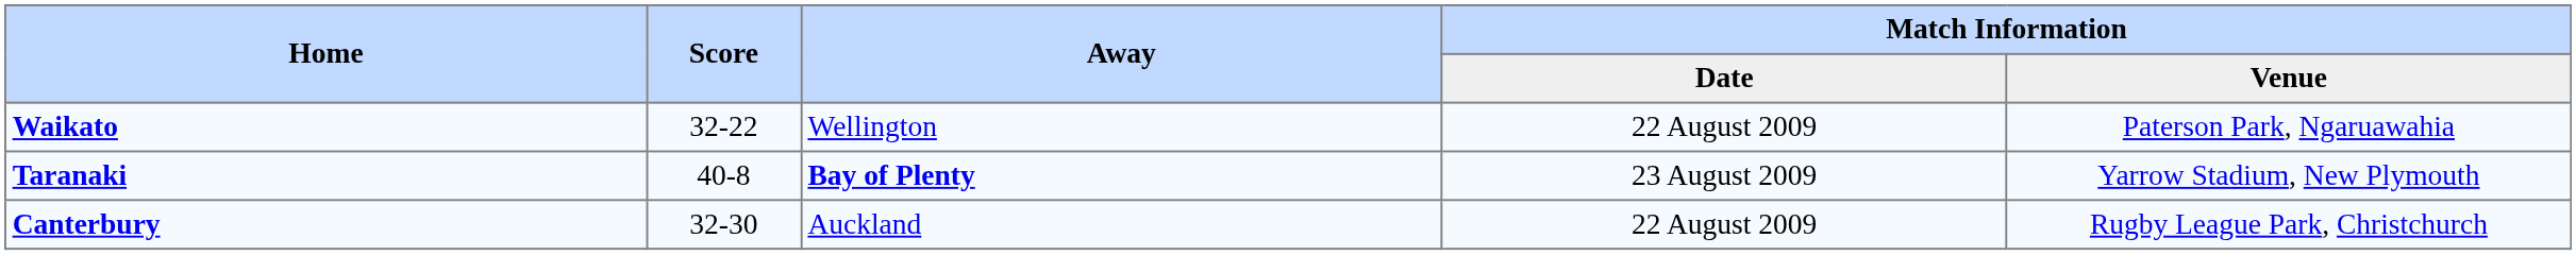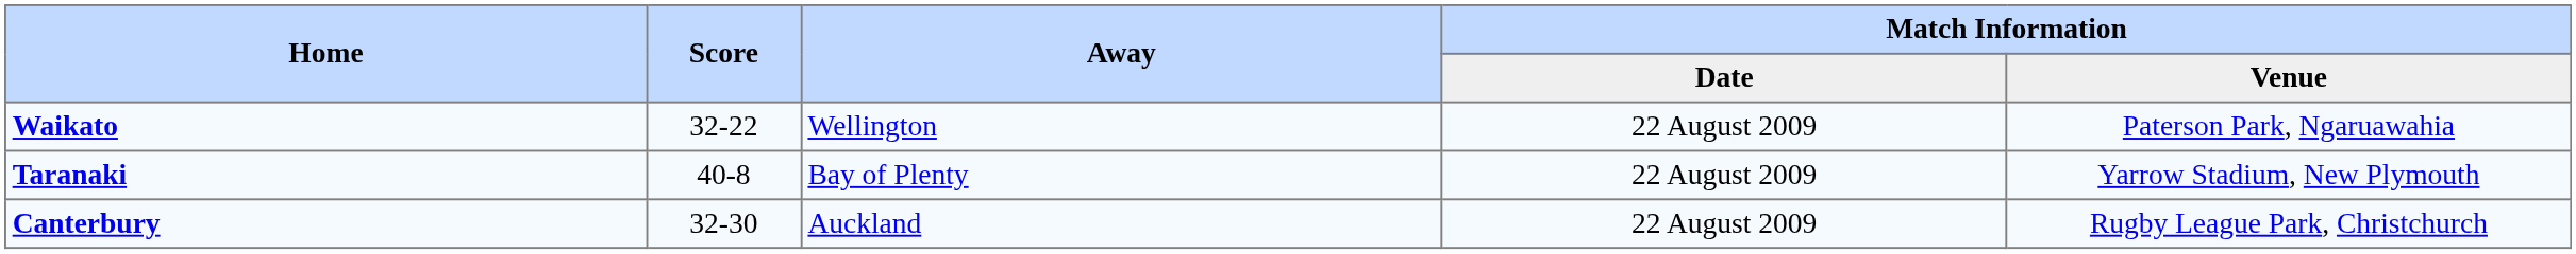 <table border=1 style="border-collapse:collapse; font-size:90%; text-align:center;" cellpadding=3 cellspacing=0 width=100%>
 <tr bgcolor=#C1D8FF>
 <th rowspan=2 width=25%>Home</th>
 <th rowspan=2 width=6%>Score</th>
 <th rowspan=2 width=25%>Away</th>
 <th colspan=6>Match Information</th>
 </tr>
 <tr bgcolor=#EFEFEF>
 <th width=22%>Date</th>
 <th width=22%>Venue</th>
 </tr>
 <tr bgcolor=#F5FAFF>
 <td align=left> <strong><a href='#'>Waikato</a></strong></td>
 <td>32-22</td>
 <td align=left> <a href='#'>Wellington</a></td>
 <td>22 August 2009</td>
 <td><a href='#'>Paterson Park</a>, <a href='#'>Ngaruawahia</a></td>
 </tr>
 <tr bgcolor=#F5FAFF>
 <td align=left> <strong><a href='#'>Taranaki</a></strong></td>
 <td>40-8</td>
-<td align=left><strong> <a href='#'>Bay of Plenty</a></strong></td>
-<td>23 August 2009</td>
+<td align=left> <a href='#'>Bay of Plenty</a></td>
+<td>22 August 2009</td>
 <td><a href='#'>Yarrow Stadium</a>, <a href='#'>New Plymouth</a></td>
 </tr>
 <tr bgcolor=#F5FAFF>
 <td align=left> <strong><a href='#'>Canterbury</a></strong></td>
 <td>32-30</td>
 <td align=left> <a href='#'>Auckland</a></td>
 <td>22 August 2009</td>
 <td><a href='#'>Rugby League Park</a>, <a href='#'>Christchurch</a></td>
 </tr>
 </table>
